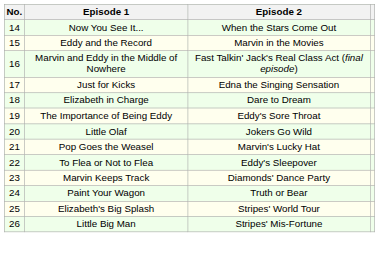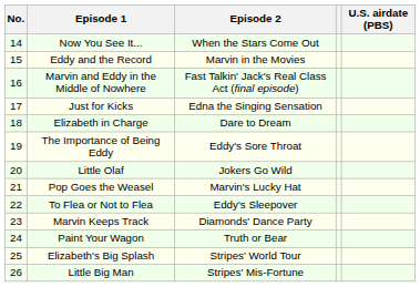 <table class="wikitable" style="text-align:center; background:#EFFFEA">
 <tr>
 <th>No.</th>
 <th>Episode 1</th>
 <th>Episode 2</th>
 <th></th>
+<th>U.S. airdate (PBS)</th>
 </tr>
 <tr>
 <td>14</td>
 <td>Now You See It...</td>
 <td>When the Stars Come Out</td>
+<td></td>
 <td></td>
 </tr>
 <tr bgcolor="FFFFEE">
 <td>15</td>
 <td>Eddy and the Record</td>
 <td>Marvin in the Movies</td>
 <td></td>
+<td></td>
 </tr>
 <tr>
 <td>16</td>
 <td>Marvin and Eddy in the Middle of Nowhere</td>
 <td>Fast Talkin' Jack's Real Class Act (<em>final episode</em>)</td>
+<td></td>
 <td></td>
 </tr>
 <tr bgcolor="FFFFEE">
 <td>17</td>
 <td>Just for Kicks</td>
 <td>Edna the Singing Sensation</td>
 <td></td>
+<td></td>
 </tr>
 <tr>
 <td>18</td>
 <td>Elizabeth in Charge</td>
 <td>Dare to Dream</td>
+<td></td>
 <td></td>
 </tr>
 <tr bgcolor="FFFFEE">
 <td>19</td>
 <td>The Importance of Being Eddy</td>
 <td>Eddy's Sore Throat</td>
 <td></td>
+<td></td>
 </tr>
 <tr>
 <td>20</td>
 <td>Little Olaf</td>
 <td>Jokers Go Wild</td>
+<td></td>
 <td></td>
 </tr>
 <tr bgcolor="FFFFEE">
 <td>21</td>
 <td>Pop Goes the Weasel</td>
 <td>Marvin's Lucky Hat</td>
 <td></td>
+<td></td>
 </tr>
 <tr>
 <td>22</td>
 <td>To Flea or Not to Flea</td>
 <td>Eddy's Sleepover</td>
+<td></td>
 <td></td>
 </tr>
 <tr bgcolor="FFFFEE">
 <td>23</td>
 <td>Marvin Keeps Track</td>
 <td>Diamonds' Dance Party</td>
 <td></td>
+<td></td>
 </tr>
 <tr>
 <td>24</td>
 <td>Paint Your Wagon</td>
 <td>Truth or Bear</td>
+<td></td>
 <td></td>
 </tr>
 <tr bgcolor="FFFFEE">
 <td>25</td>
 <td>Elizabeth's Big Splash</td>
 <td>Stripes' World Tour</td>
 <td></td>
+<td></td>
 </tr>
 <tr>
 <td>26</td>
 <td>Little Big Man</td>
 <td>Stripes' Mis-Fortune</td>
 <td></td>
+<td></td>
 </tr>
 </table>
